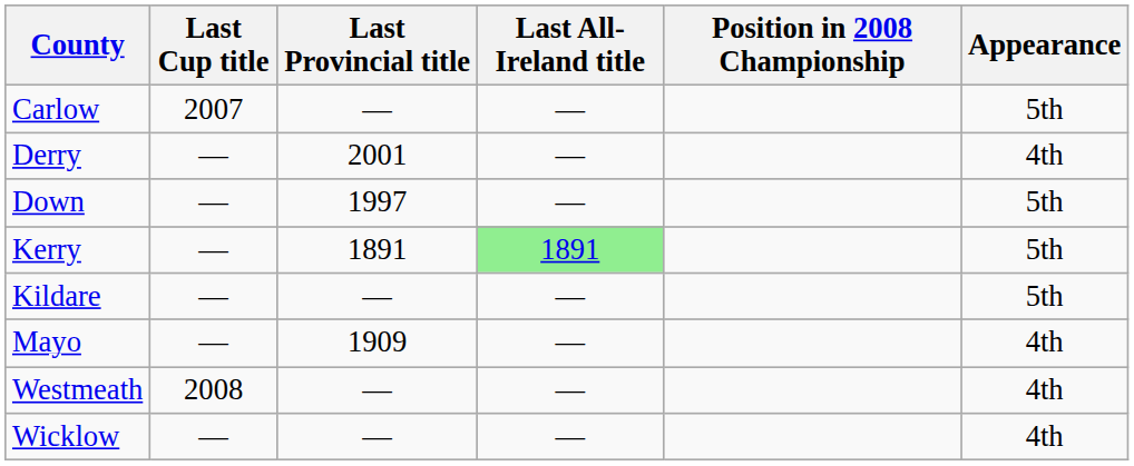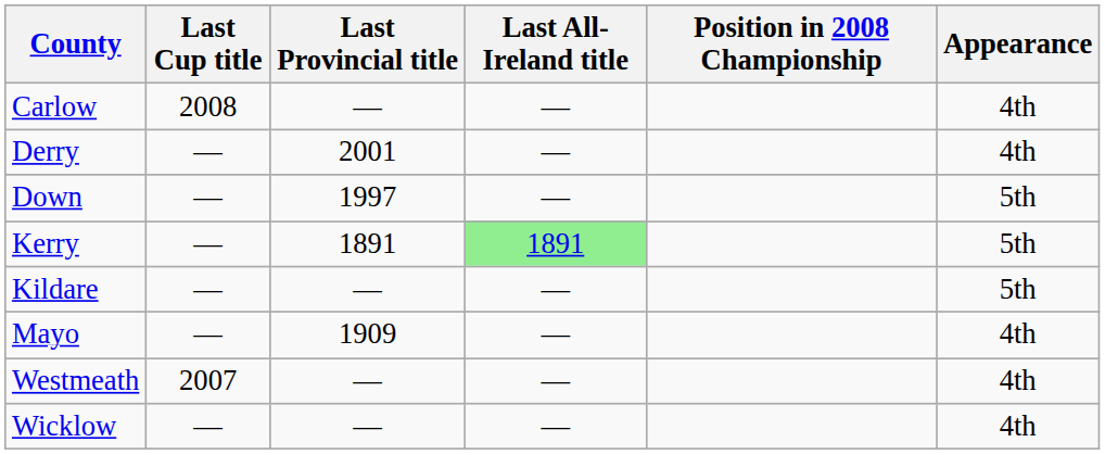 <table class="wikitable sortable" style="text-align:center">
 <tr>
 <th><a href='#'>County</a></th>
 <th>Last Cup title</th>
 <th>Last Provincial title</th>
 <th>Last All-Ireland title</th>
 <th>Position in <a href='#'>2008</a> Championship</th>
 <th>Appearance</th>
 </tr>
 <tr>
 <td style="text-align:left"> <a href='#'>Carlow</a></td>
-<td>2007</td>
+<td>2008</td>
 <td>—</td>
 <td>—</td>
 <td></td>
-<td>5th</td>
+<td>4th</td>
 </tr>
 <tr>
 <td style="text-align:left"> <a href='#'>Derry</a></td>
 <td>—</td>
 <td>2001</td>
 <td>—</td>
 <td></td>
 <td>4th</td>
 </tr>
 <tr>
 <td style="text-align:left"> <a href='#'>Down</a></td>
 <td>—</td>
 <td>1997</td>
 <td>—</td>
 <td></td>
 <td>5th</td>
 </tr>
 <tr>
 <td style="text-align:left"> <a href='#'>Kerry</a></td>
 <td>—</td>
 <td>1891</td>
 <td style="background: lightgreen;"><a href='#'>1891</a></td>
 <td></td>
 <td>5th</td>
 </tr>
 <tr>
 <td style="text-align:left"> <a href='#'>Kildare</a></td>
 <td>—</td>
 <td>—</td>
 <td>—</td>
 <td></td>
 <td>5th</td>
 </tr>
 <tr>
 <td style="text-align:left"> <a href='#'>Mayo</a></td>
 <td>—</td>
 <td>1909</td>
 <td>—</td>
 <td></td>
 <td>4th</td>
 </tr>
 <tr>
 <td style="text-align:left"> <a href='#'>Westmeath</a></td>
-<td>2008</td>
+<td>2007</td>
 <td>—</td>
 <td>—</td>
 <td></td>
 <td>4th</td>
 </tr>
 <tr>
 <td style="text-align:left"> <a href='#'>Wicklow</a></td>
 <td>—</td>
 <td>—</td>
 <td>—</td>
 <td></td>
 <td>4th</td>
 </tr>
 </table>
